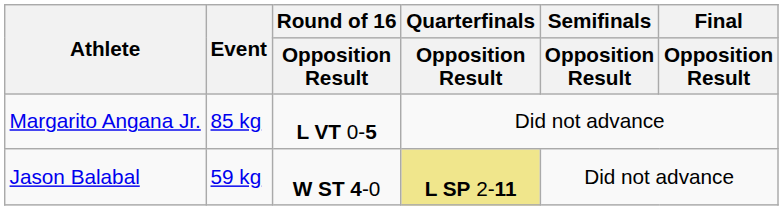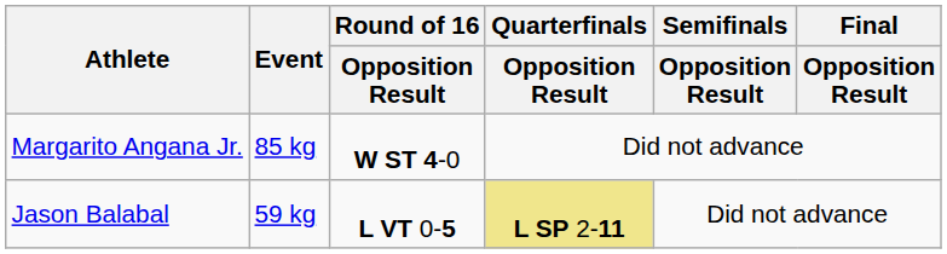 <table class="wikitable" border="1" style="font-size:90%">
 <tr>
 <th rowspan=2>Athlete</th>
 <th rowspan=2>Event</th>
 <th>Round of 16</th>
 <th>Quarterfinals</th>
 <th>Semifinals</th>
 <th>Final</th>
 </tr>
 <tr>
 <th>Opposition<br>Result</th>
 <th>Opposition<br>Result</th>
 <th>Opposition<br>Result</th>
 <th>Opposition<br>Result</th>
 </tr>
 <tr>
 <td><a href='#'>Margarito Angana Jr.</a></td>
 <td><a href='#'>85 kg</a></td>
-<td align=center><br><strong>L VT</strong> 0-<strong>5</strong></td>
+<td align=center><br><strong>W ST</strong> <strong>4</strong>-0</td>
 <td align=center colspan="7">Did not advance</td>
 </tr>
 <tr>
 <td><a href='#'>Jason Balabal</a></td>
 <td><a href='#'>59 kg</a></td>
-<td align=center><br><strong>W ST</strong> <strong>4</strong>-0</td>
+<td align=center><br><strong>L VT</strong> 0-<strong>5</strong></td>
 <td align=center style="background: khaki;"><br><strong>L SP</strong> 2-<strong>11</strong></td>
 <td align=center colspan="7">Did not advance</td>
 </tr>
 </table>
